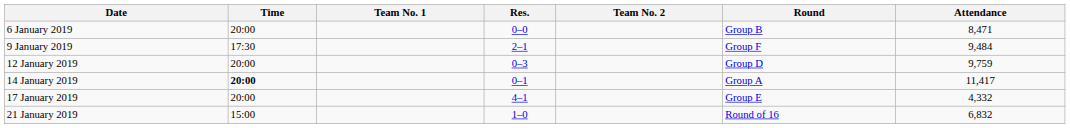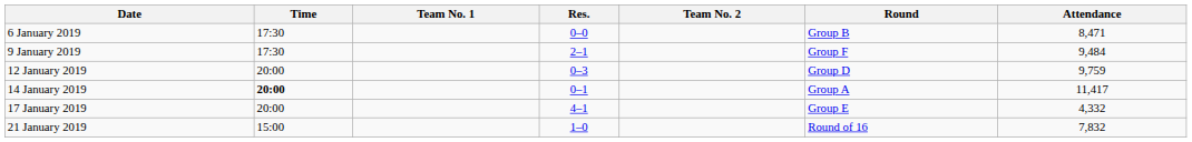 <table class="wikitable" style="text-align:left; width:100%;">
 <tr>
 <th>Date</th>
 <th>Time</th>
 <th>Team No. 1</th>
 <th>Res.</th>
 <th>Team No. 2</th>
 <th>Round</th>
 <th>Attendance</th>
 </tr>
 <tr>
 <td>6 January 2019</td>
-<td>20:00</td>
+<td>17:30</td>
 <td></td>
 <td style="text-align:center;"><a href='#'>0–0</a></td>
 <td></td>
 <td><a href='#'>Group B</a></td>
 <td style="text-align:center;">8,471</td>
 </tr>
 <tr>
 <td>9 January 2019</td>
 <td>17:30</td>
 <td></td>
 <td style="text-align:center;"><a href='#'>2–1</a></td>
 <td></td>
 <td><a href='#'>Group F</a></td>
 <td style="text-align:center;">9,484</td>
 </tr>
 <tr>
 <td>12 January 2019</td>
 <td>20:00</td>
 <td></td>
 <td style="text-align:center;"><a href='#'>0–3</a></td>
 <td></td>
 <td><a href='#'>Group D</a></td>
 <td style="text-align:center;">9,759</td>
 </tr>
 <tr -->
 <td>14 January 2019</td>
 <td><strong>20:00</strong></td>
 <td></td>
 <td style="text-align:center;"><a href='#'>0–1</a></td>
 <td></td>
 <td><a href='#'>Group A</a></td>
 <td style="text-align:center;">11,417</td>
 </tr>
 <tr>
 <td>17 January 2019</td>
 <td>20:00</td>
 <td></td>
 <td style="text-align:center;"><a href='#'>4–1</a></td>
 <td></td>
 <td><a href='#'>Group E</a></td>
 <td style="text-align:center;">4,332</td>
 </tr>
 <tr>
 <td>21 January 2019</td>
 <td>15:00</td>
 <td></td>
 <td style="text-align:center;"><a href='#'>1–0</a></td>
 <td></td>
 <td><a href='#'>Round of 16</a></td>
-<td style="text-align:center;">6,832</td>
+<td style="text-align:center;">7,832</td>
 </tr>
 </table>
